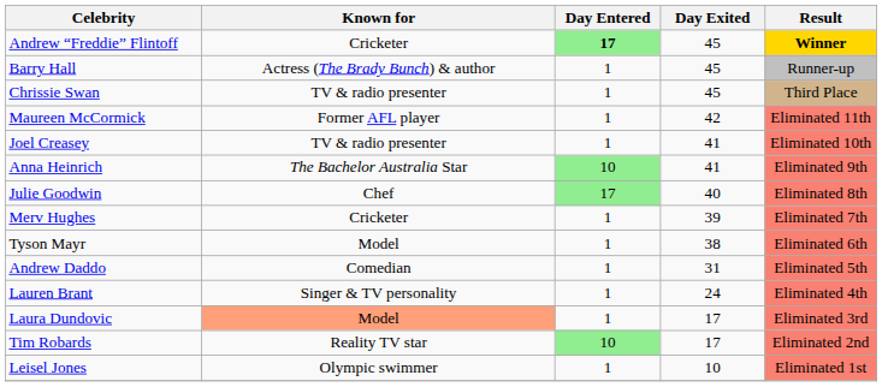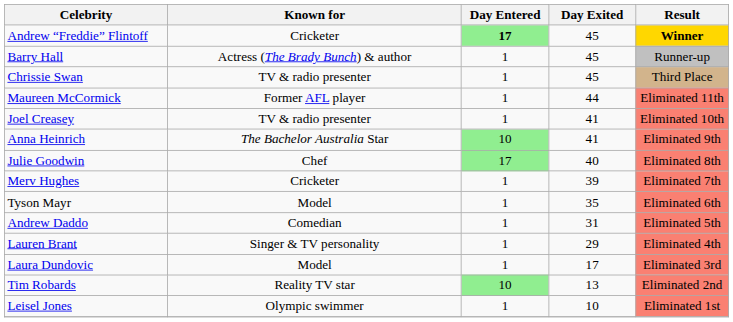 <table class="wikitable" style="margin:auto; text-align:center;">
 <tr>
 <th style="width:15%;" scope="col">Celebrity</th>
 <th style="width:27%;" scope="col">Known for</th>
 <th style="width:8%;" scope="col">Day Entered</th>
 <th style="width:8%;" scope="col">Day Exited</th>
 <th style="width:8%;" scope="col">Result</th>
 </tr>
 <tr>
 <td align=left><a href='#'>Andrew “Freddie” Flintoff</a></td>
 <td>Cricketer</td>
 <td style=background:lightgreen><strong>17</strong></td>
 <td>45</td>
 <td bgcolor=gold><strong>Winner</strong></td>
 </tr>
 <tr>
 <td align=left><a href='#'>Barry Hall</a></td>
 <td>Actress (<em><a href='#'>The Brady Bunch</a></em>) & author</td>
 <td>1</td>
 <td>45</td>
 <td bgcolor=silver>Runner-up</td>
 </tr>
 <tr>
 <td align=left><a href='#'>Chrissie Swan</a></td>
 <td>TV & radio presenter</td>
 <td>1</td>
 <td>45</td>
 <td bgcolor=tan>Third Place</td>
 </tr>
 <tr>
 <td align=left><a href='#'>Maureen McCormick</a></td>
 <td>Former <a href='#'>AFL</a> player</td>
 <td>1</td>
-<td>42</td>
+<td>44</td>
 <td style=background:salmon>Eliminated 11th</td>
 </tr>
 <tr>
 <td align=left><a href='#'>Joel Creasey</a></td>
 <td>TV & radio presenter</td>
 <td>1</td>
 <td>41</td>
 <td style=background:salmon>Eliminated 10th</td>
 </tr>
 <tr>
 <td align=left><a href='#'>Anna Heinrich</a></td>
 <td><em>The Bachelor Australia</em> Star</td>
 <td style=background:lightgreen>10</td>
 <td>41</td>
 <td style=background:salmon>Eliminated 9th</td>
 </tr>
 <tr>
 <td align=left><a href='#'>Julie Goodwin</a></td>
 <td>Chef</td>
 <td style=background:lightgreen>17</td>
 <td>40</td>
 <td style=background:salmon>Eliminated 8th</td>
 </tr>
 <tr>
 <td align=left><a href='#'>Merv Hughes</a></td>
 <td>Cricketer</td>
 <td>1</td>
 <td>39</td>
 <td style=background:salmon>Eliminated 7th</td>
 </tr>
 <tr>
 <td align=left>Tyson Mayr</td>
 <td>Model</td>
 <td>1</td>
-<td>38</td>
+<td>35</td>
 <td style=background:salmon>Eliminated 6th</td>
 </tr>
 <tr>
 <td align=left><a href='#'>Andrew Daddo</a></td>
 <td>Comedian</td>
 <td>1</td>
 <td>31</td>
 <td style=background:salmon>Eliminated 5th</td>
 </tr>
 <tr>
 <td align=left><a href='#'>Lauren Brant</a></td>
 <td>Singer & TV personality</td>
 <td>1</td>
-<td>24</td>
+<td>29</td>
 <td style=background:salmon>Eliminated 4th</td>
 </tr>
 <tr>
 <td align=left><a href='#'>Laura Dundovic</a></td>
-<td style="background: lightsalmon;">Model</td>
+<td>Model</td>
 <td>1</td>
 <td>17</td>
 <td style=background:salmon>Eliminated 3rd</td>
 </tr>
 <tr>
 <td align=left><a href='#'>Tim Robards</a></td>
 <td>Reality TV star</td>
 <td style=background:lightgreen>10</td>
-<td>17</td>
+<td>13</td>
 <td style=background:salmon>Eliminated 2nd</td>
 </tr>
 <tr>
 <td align=left><a href='#'>Leisel Jones</a></td>
 <td>Olympic swimmer</td>
 <td>1</td>
 <td>10</td>
 <td style=background:salmon>Eliminated 1st</td>
 </tr>
 <tr>
 </tr>
 </table>
